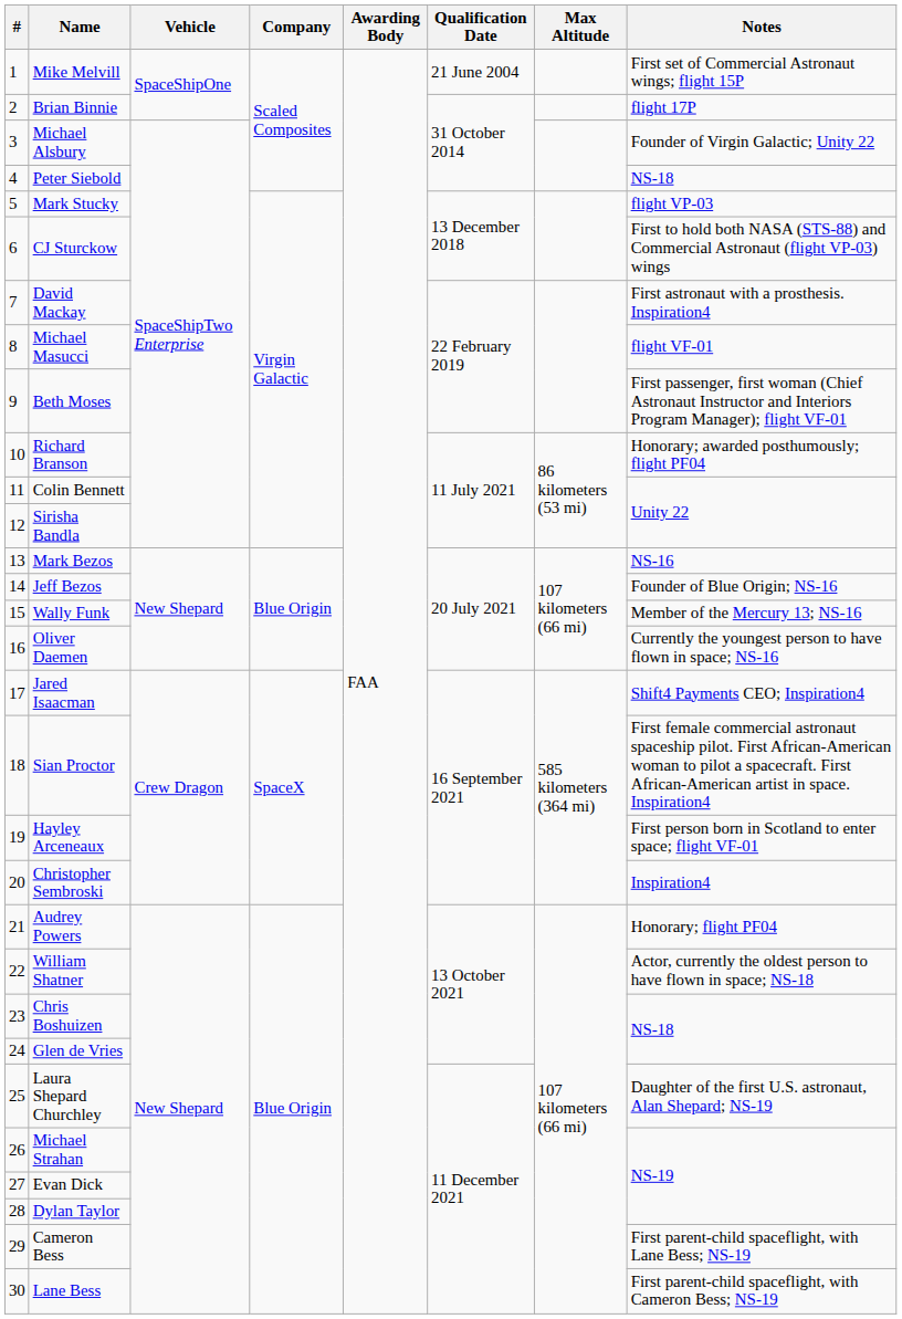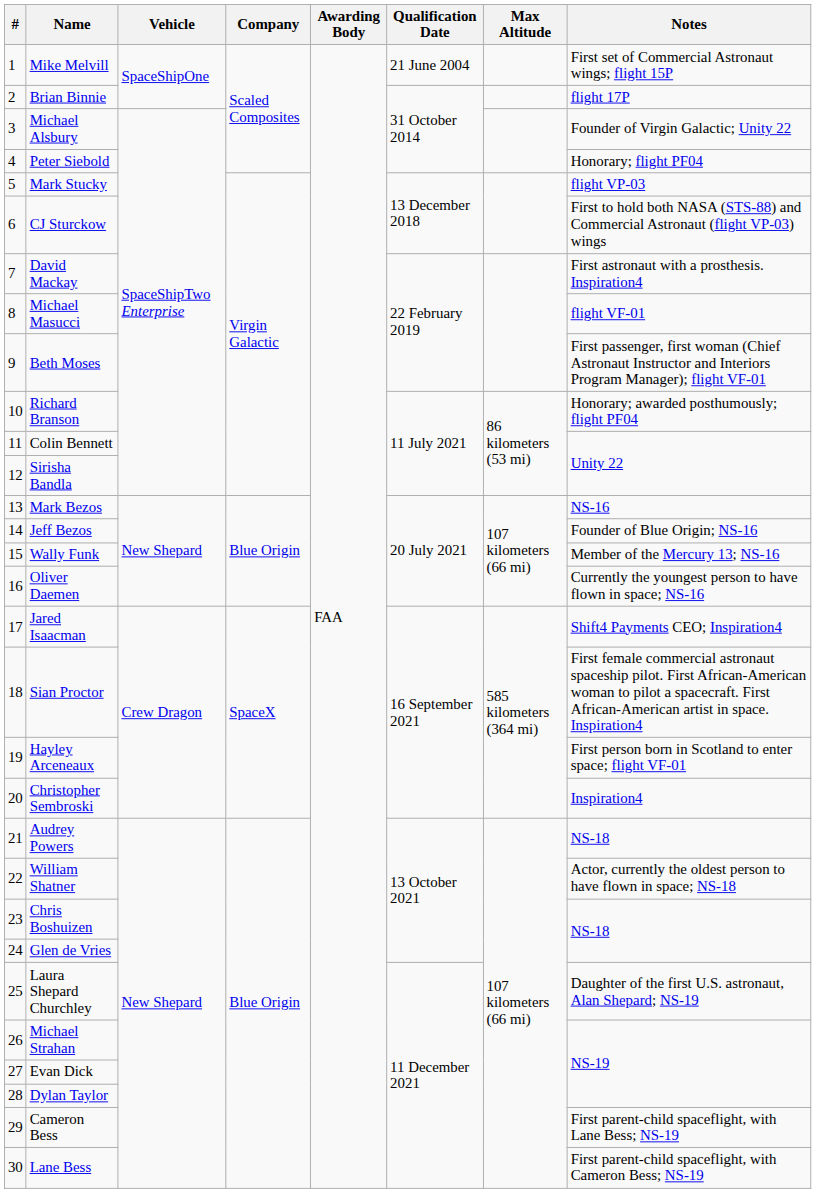 <table class="wikitable sortable">
 <tr>
 <th>#</th>
 <th>Name</th>
 <th>Vehicle</th>
 <th>Company</th>
 <th>Awarding Body</th>
 <th>Qualification Date</th>
 <th>Max Altitude</th>
 <th>Notes</th>
 </tr>
 <tr>
 <td>1</td>
 <td><a href='#'>Mike Melvill</a></td>
 <td rowspan="2"><a href='#'>SpaceShipOne</a></td>
 <td rowspan="4"><a href='#'>Scaled Composites</a></td>
 <td rowspan="30">FAA</td>
 <td>21 June 2004</td>
 <td></td>
 <td>First set of Commercial Astronaut wings; <a href='#'>flight 15P</a></td>
 </tr>
 <tr>
 <td>2</td>
 <td><a href='#'>Brian Binnie</a></td>
 <td rowspan="3">31 October 2014</td>
 <td></td>
 <td><a href='#'>flight 17P</a></td>
 </tr>
 <tr>
 <td>3</td>
 <td><a href='#'>Michael Alsbury</a></td>
 <td rowspan="10"><a href='#'>SpaceShipTwo <em>Enterprise</em></a></td>
 <td rowspan="2"></td>
 <td>Founder of Virgin Galactic; <a href='#'>Unity 22</a></td>
 </tr>
 <tr>
 <td>4</td>
 <td><a href='#'>Peter Siebold</a></td>
-<td><a href='#'>NS-18</a></td>
+<td>Honorary; <a href='#'>flight PF04</a></td>
 </tr>
 <tr>
 <td>5</td>
 <td><a href='#'>Mark Stucky</a></td>
 <td rowspan="8"><a href='#'>Virgin Galactic</a></td>
 <td rowspan="2">13 December 2018</td>
 <td rowspan="2"></td>
 <td><a href='#'>flight VP-03</a></td>
 </tr>
 <tr>
 <td>6</td>
 <td><a href='#'>CJ Sturckow</a></td>
 <td>First to hold both NASA (<a href='#'>STS-88</a>) and Commercial Astronaut (<a href='#'>flight VP-03</a>) wings</td>
 </tr>
 <tr>
 <td>7</td>
 <td><a href='#'>David Mackay</a></td>
 <td rowspan="3">22 February 2019</td>
 <td rowspan="3"></td>
 <td>First astronaut with a prosthesis. <a href='#'>Inspiration4</a></td>
 </tr>
 <tr>
 <td>8</td>
 <td><a href='#'>Michael Masucci</a></td>
 <td><a href='#'>flight VF-01</a></td>
 </tr>
 <tr>
 <td>9</td>
 <td><a href='#'>Beth Moses</a></td>
 <td>First passenger, first woman (Chief Astronaut Instructor and Interiors Program Manager); <a href='#'>flight VF-01</a></td>
 </tr>
 <tr>
 <td>10</td>
 <td><a href='#'>Richard Branson</a></td>
 <td rowspan="3">11 July 2021</td>
 <td rowspan="3">86 kilometers (53 mi)</td>
 <td>Honorary; awarded posthumously; <a href='#'>flight PF04</a></td>
 </tr>
 <tr>
 <td>11</td>
 <td>Colin Bennett</td>
 <td rowspan="2"><a href='#'>Unity 22</a></td>
 </tr>
 <tr>
 <td>12</td>
 <td><a href='#'>Sirisha Bandla</a></td>
 </tr>
 <tr>
 <td>13</td>
 <td><a href='#'>Mark Bezos</a></td>
 <td rowspan="4"><a href='#'>New Shepard</a></td>
 <td rowspan="4"><a href='#'>Blue Origin</a></td>
 <td rowspan="4">20 July 2021</td>
 <td rowspan="4">107 kilometers (66 mi)</td>
 <td><a href='#'>NS-16</a></td>
 </tr>
 <tr>
 <td>14</td>
 <td><a href='#'>Jeff Bezos</a></td>
 <td>Founder of Blue Origin; <a href='#'>NS-16</a></td>
 </tr>
 <tr>
 <td>15</td>
 <td><a href='#'>Wally Funk</a></td>
 <td>Member of the <a href='#'>Mercury 13</a>; <a href='#'>NS-16</a></td>
 </tr>
 <tr>
 <td>16</td>
 <td><a href='#'>Oliver Daemen</a></td>
 <td>Currently the youngest person to have flown in space; <a href='#'>NS-16</a></td>
 </tr>
 <tr>
 <td>17</td>
 <td><a href='#'>Jared Isaacman</a></td>
 <td rowspan="4"><a href='#'>Crew Dragon</a></td>
 <td rowspan="4"><a href='#'>SpaceX</a></td>
 <td rowspan="4">16 September 2021</td>
 <td rowspan="4">585 kilometers (364 mi)</td>
 <td><a href='#'>Shift4 Payments</a> CEO; <a href='#'>Inspiration4</a></td>
 </tr>
 <tr>
 <td>18</td>
 <td><a href='#'>Sian Proctor</a></td>
 <td>First female commercial astronaut spaceship pilot. First African-American woman to pilot a spacecraft. First African-American artist in space. <a href='#'>Inspiration4</a></td>
 </tr>
 <tr>
 <td>19</td>
 <td><a href='#'>Hayley Arceneaux</a></td>
 <td>First person born in Scotland to enter space; <a href='#'>flight VF-01</a></td>
 </tr>
 <tr>
 <td>20</td>
 <td><a href='#'>Christopher Sembroski</a></td>
 <td><a href='#'>Inspiration4</a></td>
 </tr>
 <tr>
 <td>21</td>
 <td><a href='#'>Audrey Powers</a></td>
 <td rowspan="10"><a href='#'>New Shepard</a></td>
 <td rowspan="10"><a href='#'>Blue Origin</a></td>
 <td rowspan="4">13 October 2021</td>
 <td rowspan="10">107 kilometers (66 mi)</td>
-<td>Honorary; <a href='#'>flight PF04</a></td>
+<td><a href='#'>NS-18</a></td>
 </tr>
 <tr>
 <td>22</td>
 <td><a href='#'>William Shatner</a></td>
 <td>Actor, currently the oldest person to have flown in space; <a href='#'>NS-18</a></td>
 </tr>
 <tr>
 <td>23</td>
 <td><a href='#'>Chris Boshuizen</a></td>
 <td rowspan="2"><a href='#'>NS-18</a></td>
 </tr>
 <tr>
 <td>24</td>
 <td><a href='#'>Glen de Vries</a></td>
 </tr>
 <tr>
 <td>25</td>
 <td>Laura Shepard Churchley</td>
 <td rowspan="6">11 December 2021</td>
 <td>Daughter of the first U.S. astronaut, <a href='#'>Alan Shepard</a>; <a href='#'>NS-19</a></td>
 </tr>
 <tr>
 <td>26</td>
 <td><a href='#'>Michael Strahan</a></td>
 <td rowspan="3"><a href='#'>NS-19</a></td>
 </tr>
 <tr>
 <td>27</td>
 <td>Evan Dick</td>
 </tr>
 <tr>
 <td>28</td>
 <td><a href='#'>Dylan Taylor</a></td>
 </tr>
 <tr>
 <td>29</td>
 <td>Cameron Bess</td>
 <td>First parent-child spaceflight, with Lane Bess; <a href='#'>NS-19</a></td>
 </tr>
 <tr>
 <td>30</td>
 <td><a href='#'>Lane Bess</a></td>
 <td>First parent-child spaceflight, with Cameron Bess; <a href='#'>NS-19</a></td>
 </tr>
 </table>
